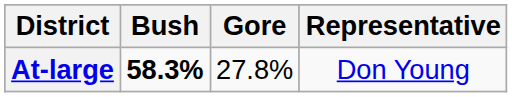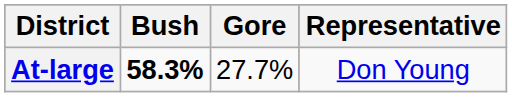 <table class=wikitable>
 <tr>
 <th>District</th>
 <th>Bush</th>
 <th>Gore</th>
 <th>Representative</th>
 </tr>
 <tr align=center>
 <th><a href='#'>At-large</a></th>
 <td><strong>58.3%</strong></td>
-<td>27.8%</td>
+<td>27.7%</td>
 <td><a href='#'>Don Young</a></td>
 </tr>
 </table>
